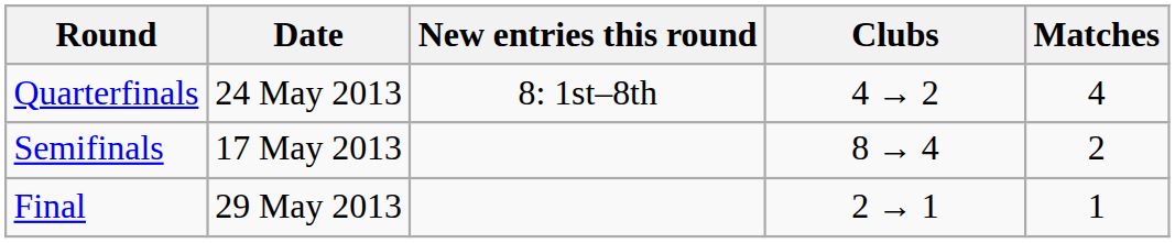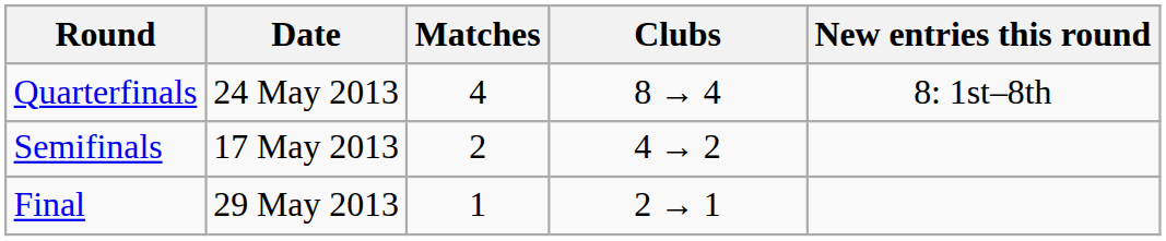 <table class="wikitable" style="text-align:left; font-size:90%;">
 <tr>
 <th>Round</th>
 <th>Date</th>
+<th>Matches</th>
+<th width=100>Clubs</th>
 <th>New entries this round</th>
-<th width=100>Clubs</th>
-<th>Matches</th>
 </tr>
 <tr>
 <td><a href='#'>Quarterfinals</a></td>
 <td>24 May 2013</td>
+<td align=center>4</td>
+<td align=center>8 → 4</td>
 <td align=center>8: 1st–8th</td>
-<td align=center>4 → 2</td>
-<td align=center>4</td>
 </tr>
 <tr>
 <td><a href='#'>Semifinals</a></td>
 <td>17 May 2013</td>
+<td align=center>2</td>
+<td align=center>4 → 2</td>
 <td></td>
-<td align=center>8 → 4</td>
-<td align=center>2</td>
 </tr>
 <tr>
 <td><a href='#'>Final</a></td>
 <td>29 May 2013</td>
+<td align=center>1</td>
+<td align=center>2 → 1</td>
 <td></td>
-<td align=center>2 → 1</td>
-<td align=center>1</td>
 </tr>
 </table>
